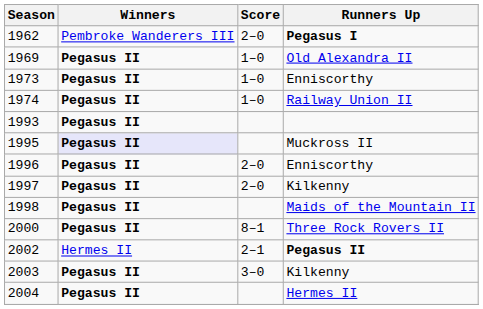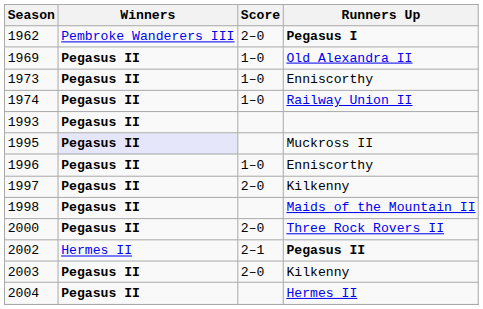 <table class="wikitable collapsible">
 <tr>
 <th>Season</th>
 <th>Winners</th>
 <th>Score</th>
 <th>Runners Up</th>
 </tr>
 <tr>
 <td>1962</td>
 <td><a href='#'>Pembroke Wanderers III</a></td>
 <td>2–0</td>
 <td><strong>Pegasus  I</strong></td>
 </tr>
 <tr>
 <td>1969</td>
 <td><strong>Pegasus II</strong></td>
 <td>1–0</td>
 <td><a href='#'>Old Alexandra II</a></td>
 </tr>
 <tr>
 <td>1973</td>
 <td><strong>Pegasus II</strong> </td>
 <td>1–0</td>
 <td>Enniscorthy</td>
 </tr>
 <tr>
 <td>1974</td>
 <td><strong>Pegasus II</strong> </td>
 <td>1–0</td>
 <td><a href='#'>Railway Union II</a></td>
 </tr>
 <tr>
 <td>1993</td>
 <td><strong>Pegasus II</strong></td>
 <td></td>
 <td></td>
 </tr>
 <tr>
 <td>1995</td>
 <td style="background: lavender;"><strong>Pegasus II</strong></td>
 <td></td>
 <td>Muckross II</td>
 </tr>
 <tr>
 <td>1996</td>
 <td><strong>Pegasus II</strong> </td>
-<td>2–0</td>
+<td>1–0</td>
 <td>Enniscorthy</td>
 </tr>
 <tr>
 <td>1997</td>
 <td><strong>Pegasus II</strong> </td>
 <td>2–0</td>
 <td>Kilkenny</td>
 </tr>
 <tr>
 <td>1998</td>
 <td><strong>Pegasus II</strong></td>
 <td></td>
 <td><a href='#'>Maids of the Mountain II</a></td>
 </tr>
 <tr>
 <td>2000</td>
 <td><strong>Pegasus II</strong></td>
-<td>8–1</td>
+<td>2–0</td>
 <td><a href='#'>Three Rock Rovers II</a></td>
 </tr>
 <tr>
 <td>2002</td>
 <td><a href='#'>Hermes II</a></td>
 <td>2–1</td>
 <td><strong>Pegasus II</strong></td>
 </tr>
 <tr>
 <td>2003</td>
 <td><strong>Pegasus II</strong></td>
-<td>3–0</td>
+<td>2–0</td>
 <td>Kilkenny</td>
 </tr>
 <tr>
 <td>2004</td>
 <td><strong>Pegasus II</strong></td>
 <td></td>
 <td><a href='#'>Hermes II</a></td>
 </tr>
 <tr>
 </tr>
 </table>
